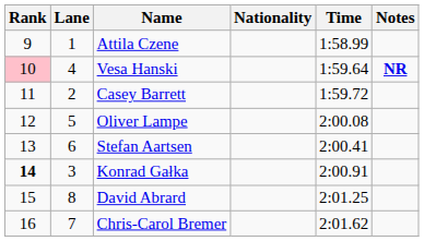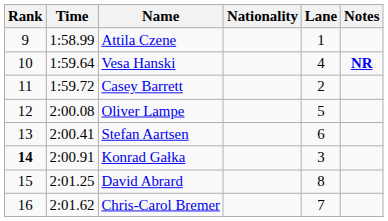 <table class="wikitable sortable" style="text-align:center">
 <tr>
 <th>Rank</th>
-<th>Lane</th>
+<th>Time</th>
 <th>Name</th>
 <th>Nationality</th>
-<th>Time</th>
+<th>Lane</th>
 <th>Notes</th>
 </tr>
 <tr>
 <td>9</td>
-<td>1</td>
+<td>1:58.99</td>
 <td align=left><a href='#'>Attila Czene</a></td>
 <td align=left></td>
-<td>1:58.99</td>
+<td>1</td>
 <td></td>
 </tr>
 <tr>
-<td style="background: pink;">10</td>
-<td>4</td>
+<td>10</td>
+<td>1:59.64</td>
 <td align=left><a href='#'>Vesa Hanski</a></td>
 <td align=left></td>
-<td>1:59.64</td>
+<td>4</td>
 <td><strong><a href='#'>NR</a></strong></td>
 </tr>
 <tr>
 <td>11</td>
-<td>2</td>
+<td>1:59.72</td>
 <td align=left><a href='#'>Casey Barrett</a></td>
 <td align=left></td>
-<td>1:59.72</td>
+<td>2</td>
 <td></td>
 </tr>
 <tr>
 <td>12</td>
-<td>5</td>
+<td>2:00.08</td>
 <td align=left><a href='#'>Oliver Lampe</a></td>
 <td align=left></td>
-<td>2:00.08</td>
+<td>5</td>
 <td></td>
 </tr>
 <tr>
 <td>13</td>
-<td>6</td>
+<td>2:00.41</td>
 <td align=left><a href='#'>Stefan Aartsen</a></td>
 <td align=left></td>
-<td>2:00.41</td>
+<td>6</td>
 <td></td>
 </tr>
 <tr>
 <td><strong>14</strong></td>
-<td>3</td>
+<td>2:00.91</td>
 <td align=left><a href='#'>Konrad Gałka</a></td>
 <td align=left></td>
-<td>2:00.91</td>
+<td>3</td>
 <td></td>
 </tr>
 <tr>
 <td>15</td>
-<td>8</td>
+<td>2:01.25</td>
 <td align=left><a href='#'>David Abrard</a></td>
 <td align=left></td>
-<td>2:01.25</td>
+<td>8</td>
 <td></td>
 </tr>
 <tr>
 <td>16</td>
-<td>7</td>
+<td>2:01.62</td>
 <td align=left><a href='#'>Chris-Carol Bremer</a></td>
 <td align=left></td>
-<td>2:01.62</td>
+<td>7</td>
 <td></td>
 </tr>
 </table>
